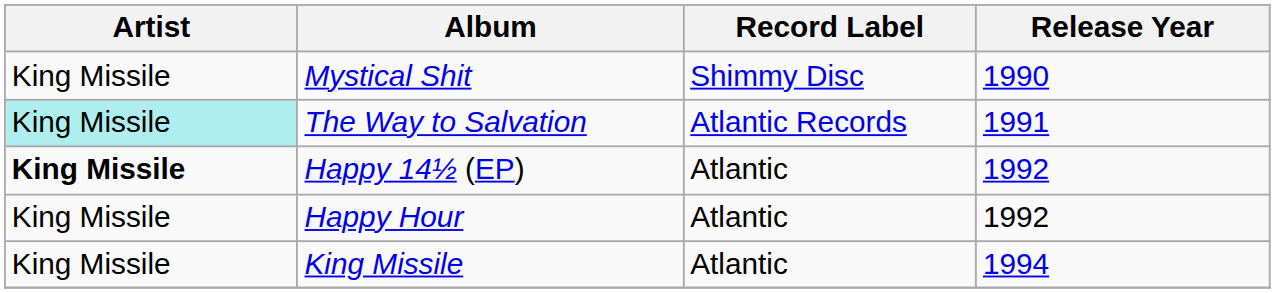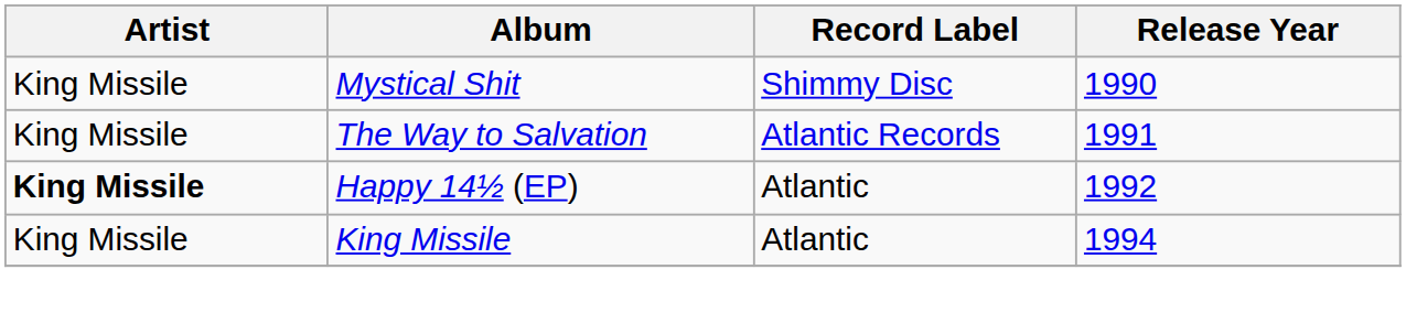 <table class="wikitable">
 <tr>
 <th>Artist</th>
 <th>Album</th>
 <th>Record Label</th>
 <th>Release Year</th>
 </tr>
 <tr>
 <td width="150px">King Missile</td>
 <td width="200px"><em><a href='#'>Mystical Shit</a></em></td>
 <td width="150px"><a href='#'>Shimmy Disc</a></td>
 <td width="150px"><a href='#'>1990</a></td>
 </tr>
 <tr>
-<td style="background: paleturquoise;">King Missile</td>
+<td>King Missile</td>
 <td><em><a href='#'>The Way to Salvation</a></em></td>
 <td><a href='#'>Atlantic Records</a></td>
 <td><a href='#'>1991</a></td>
 </tr>
 <tr>
 <td><strong>King Missile</strong></td>
 <td><em><a href='#'>Happy 14½</a></em> (<a href='#'>EP</a>)</td>
 <td>Atlantic</td>
 <td><a href='#'>1992</a></td>
 </tr>
 <tr>
 <td>King Missile</td>
-<td><em><a href='#'>Happy Hour</a></em></td>
-<td>Atlantic</td>
-<td>1992</td>
-</tr>
-<tr>
-<td>King Missile</td>
 <td><em><a href='#'>King Missile</a></em></td>
 <td>Atlantic</td>
 <td><a href='#'>1994</a></td>
 </tr>
 <tr>
 </tr>
 </table>
